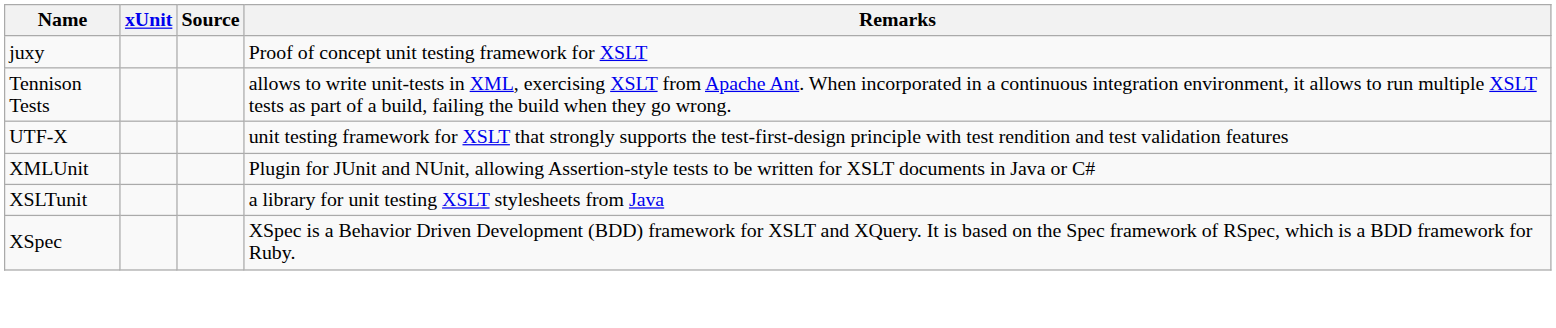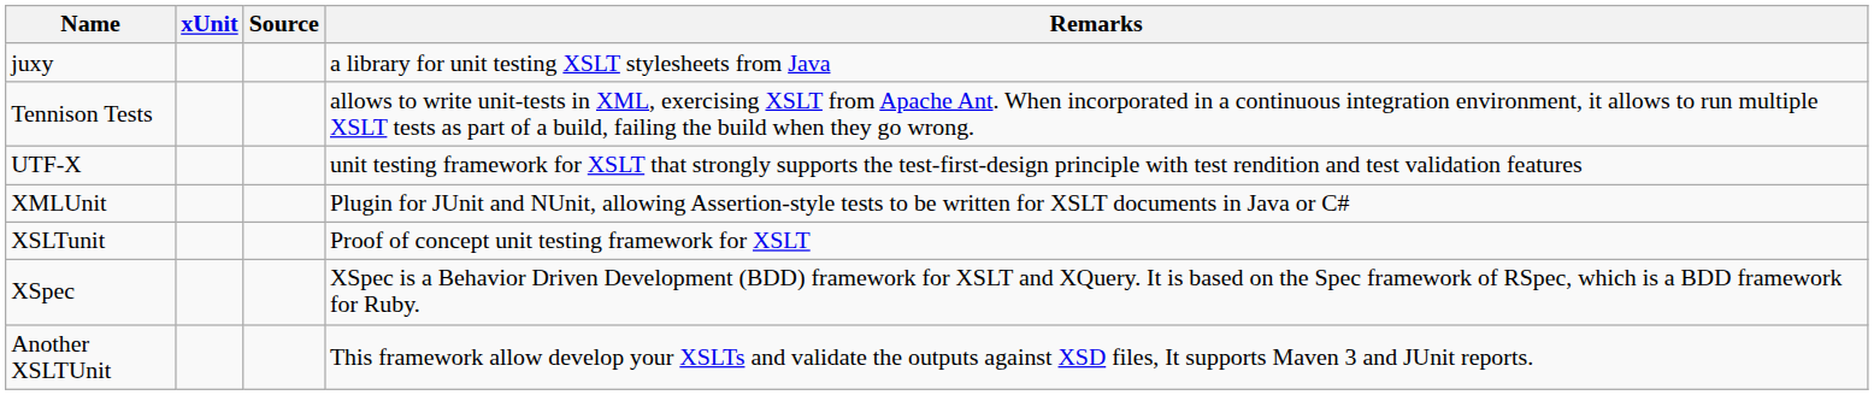 <table class="wikitable sortable">
 <tr>
 <th>Name</th>
 <th><a href='#'>xUnit</a></th>
 <th>Source</th>
 <th>Remarks</th>
 </tr>
 <tr>
 <td>juxy</td>
 <td></td>
 <td></td>
-<td>Proof of concept unit testing framework for <a href='#'>XSLT</a></td>
+<td>a library for unit testing <a href='#'>XSLT</a> stylesheets from <a href='#'>Java</a></td>
 </tr>
 <tr>
 <td>Tennison Tests</td>
 <td></td>
 <td></td>
 <td>allows to write unit-tests in <a href='#'>XML</a>, exercising <a href='#'>XSLT</a> from <a href='#'>Apache Ant</a>. When incorporated in a continuous integration environment, it allows to run multiple <a href='#'>XSLT</a> tests as part of a build, failing the build when they go wrong.</td>
 </tr>
 <tr>
 <td>UTF-X</td>
 <td></td>
 <td></td>
 <td>unit testing framework for <a href='#'>XSLT</a> that strongly supports the test-first-design principle with test rendition and test validation features</td>
 </tr>
 <tr>
 <td>XMLUnit</td>
 <td></td>
 <td></td>
 <td>Plugin for JUnit and NUnit, allowing Assertion-style tests to be written for XSLT documents in Java or C#</td>
 </tr>
 <tr>
 <td>XSLTunit</td>
 <td></td>
 <td></td>
-<td>a library for unit testing <a href='#'>XSLT</a> stylesheets from <a href='#'>Java</a></td>
+<td>Proof of concept unit testing framework for <a href='#'>XSLT</a></td>
 </tr>
 <tr>
 <td>XSpec</td>
 <td></td>
 <td></td>
 <td>XSpec is a Behavior Driven Development (BDD) framework for XSLT and XQuery. It is based on the Spec framework of RSpec, which is a BDD framework for Ruby.</td>
 </tr>
+<tr>
+<td>Another XSLTUnit</td>
+<td></td>
+<td></td>
+<td>This framework allow develop your <a href='#'>XSLTs</a> and validate the outputs against <a href='#'>XSD</a> files, It supports Maven 3 and JUnit reports.</td>
+</tr>
 </table>
